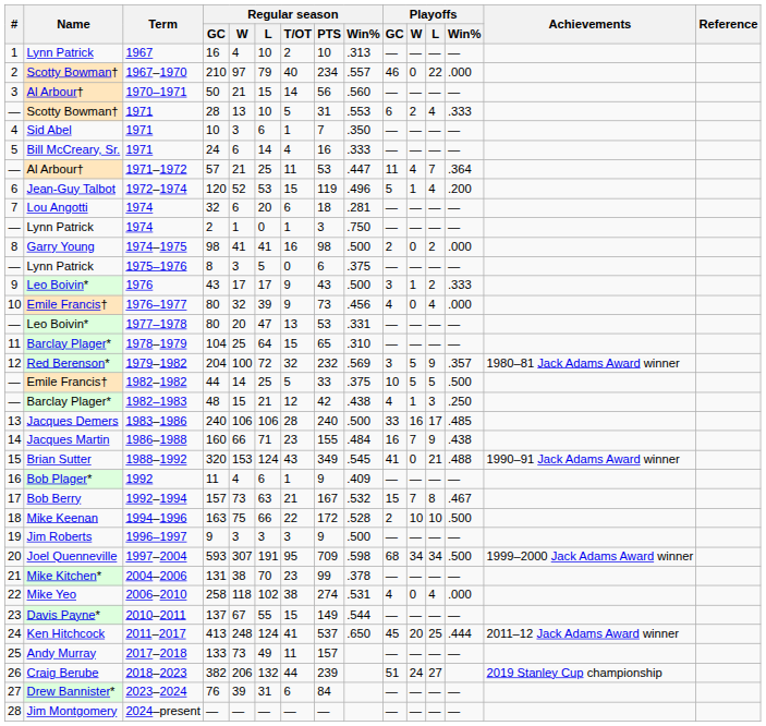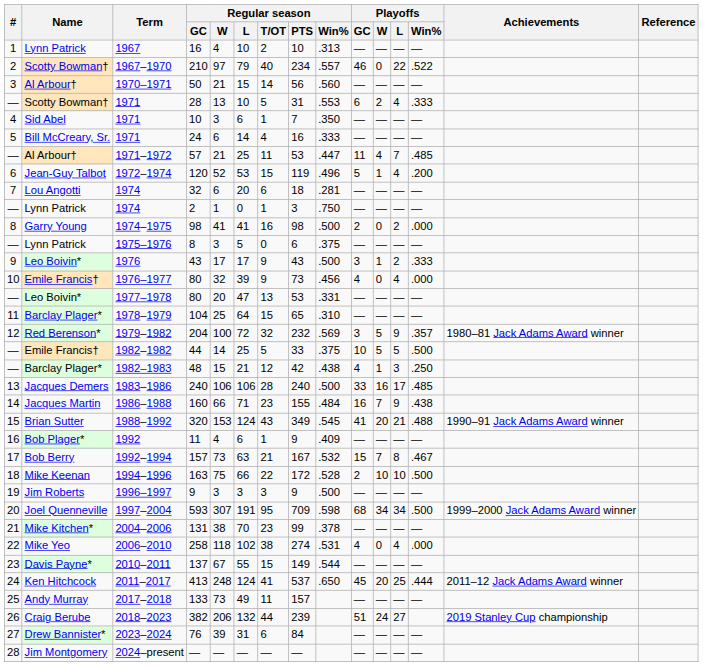 <table class="wikitable">
 <tr>
 <th rowspan="2">#</th>
 <th rowspan="2">Name</th>
 <th rowspan="2">Term</th>
 <th colspan="6">Regular season</th>
 <th colspan="4">Playoffs</th>
 <th rowspan="2">Achievements</th>
 <th rowspan="2">Reference</th>
 </tr>
 <tr>
 <th>GC</th>
 <th>W</th>
 <th>L</th>
 <th>T/OT</th>
 <th>PTS</th>
 <th>Win%</th>
 <th>GC</th>
 <th>W</th>
 <th>L</th>
 <th>Win%</th>
 </tr>
 <tr>
 <td align=center>1</td>
 <td><a href='#'>Lynn Patrick</a></td>
 <td><a href='#'>1967</a></td>
 <td>16</td>
 <td>4</td>
 <td>10</td>
 <td>2</td>
 <td>10</td>
 <td>.313</td>
 <td>—</td>
 <td>—</td>
 <td>—</td>
 <td>—</td>
 <td></td>
 <td align=center></td>
 </tr>
 <tr>
 <td align=center>2</td>
 <td style="background-color:#FFE6BD"><a href='#'>Scotty Bowman</a>†</td>
 <td><a href='#'>1967</a>–<a href='#'>1970</a></td>
 <td>210</td>
 <td>97</td>
 <td>79</td>
 <td>40</td>
 <td>234</td>
 <td>.557</td>
 <td>46</td>
 <td>0</td>
 <td>22</td>
-<td>.000</td>
+<td>.522</td>
 <td></td>
 <td align=center></td>
 </tr>
 <tr>
 <td align=center>3</td>
 <td style="background-color:#FFE6BD"><a href='#'>Al Arbour</a>†</td>
 <td><a href='#'>1970–1971</a></td>
 <td>50</td>
 <td>21</td>
 <td>15</td>
 <td>14</td>
 <td>56</td>
 <td>.560</td>
 <td>—</td>
 <td>—</td>
 <td>—</td>
 <td>—</td>
 <td></td>
 <td align=center></td>
 </tr>
 <tr>
 <td align=center>—</td>
 <td style="background-color:#FFE6BD">Scotty Bowman†</td>
 <td><a href='#'>1971</a></td>
 <td>28</td>
 <td>13</td>
 <td>10</td>
 <td>5</td>
 <td>31</td>
 <td>.553</td>
 <td>6</td>
 <td>2</td>
 <td>4</td>
 <td>.333</td>
 <td></td>
 <td align=center></td>
 </tr>
 <tr>
 <td align=center>4</td>
 <td><a href='#'>Sid Abel</a></td>
 <td><a href='#'>1971</a></td>
 <td>10</td>
 <td>3</td>
 <td>6</td>
 <td>1</td>
 <td>7</td>
 <td>.350</td>
 <td>—</td>
 <td>—</td>
 <td>—</td>
 <td>—</td>
 <td></td>
 <td align=center></td>
 </tr>
 <tr>
 <td align=center>5</td>
 <td><a href='#'>Bill McCreary, Sr.</a></td>
 <td><a href='#'>1971</a></td>
 <td>24</td>
 <td>6</td>
 <td>14</td>
 <td>4</td>
 <td>16</td>
 <td>.333</td>
 <td>—</td>
 <td>—</td>
 <td>—</td>
 <td>—</td>
 <td></td>
 <td align=center></td>
 </tr>
 <tr>
 <td align=center>—</td>
 <td style="background-color:#FFE6BD">Al Arbour†</td>
 <td><a href='#'>1971</a>–<a href='#'>1972</a></td>
 <td>57</td>
 <td>21</td>
 <td>25</td>
 <td>11</td>
 <td>53</td>
 <td>.447</td>
 <td>11</td>
 <td>4</td>
 <td>7</td>
-<td>.364</td>
+<td>.485</td>
 <td></td>
 <td align=center></td>
 </tr>
 <tr>
 <td align=center>6</td>
 <td><a href='#'>Jean-Guy Talbot</a></td>
 <td><a href='#'>1972</a>–<a href='#'>1974</a></td>
 <td>120</td>
 <td>52</td>
 <td>53</td>
 <td>15</td>
 <td>119</td>
 <td>.496</td>
 <td>5</td>
 <td>1</td>
 <td>4</td>
 <td>.200</td>
 <td></td>
 <td align=center></td>
 </tr>
 <tr>
 <td align=center>7</td>
 <td><a href='#'>Lou Angotti</a></td>
 <td><a href='#'>1974</a></td>
 <td>32</td>
 <td>6</td>
 <td>20</td>
 <td>6</td>
 <td>18</td>
 <td>.281</td>
 <td>—</td>
 <td>—</td>
 <td>—</td>
 <td>—</td>
 <td></td>
 <td align=center></td>
 </tr>
 <tr>
 <td align=center>—</td>
 <td>Lynn Patrick</td>
 <td><a href='#'>1974</a></td>
 <td>2</td>
 <td>1</td>
 <td>0</td>
 <td>1</td>
 <td>3</td>
 <td>.750</td>
 <td>—</td>
 <td>—</td>
 <td>—</td>
 <td>—</td>
 <td></td>
 <td align=center></td>
 </tr>
 <tr>
 <td align=center>8</td>
 <td><a href='#'>Garry Young</a></td>
 <td><a href='#'>1974</a>–<a href='#'>1975</a></td>
 <td>98</td>
 <td>41</td>
 <td>41</td>
 <td>16</td>
 <td>98</td>
 <td>.500</td>
 <td>2</td>
 <td>0</td>
 <td>2</td>
 <td>.000</td>
 <td></td>
 <td align=center></td>
 </tr>
 <tr>
 <td align=center>—</td>
 <td>Lynn Patrick</td>
 <td><a href='#'>1975–1976</a></td>
 <td>8</td>
 <td>3</td>
 <td>5</td>
 <td>0</td>
 <td>6</td>
 <td>.375</td>
 <td>—</td>
 <td>—</td>
 <td>—</td>
 <td>—</td>
 <td></td>
 <td align=center></td>
 </tr>
 <tr>
 <td align=center>9</td>
 <td style="background-color:#ddffdd"><a href='#'>Leo Boivin</a>*</td>
 <td><a href='#'>1976</a></td>
 <td>43</td>
 <td>17</td>
 <td>17</td>
 <td>9</td>
 <td>43</td>
 <td>.500</td>
 <td>3</td>
 <td>1</td>
 <td>2</td>
 <td>.333</td>
 <td></td>
 <td align=center></td>
 </tr>
 <tr>
 <td align=center>10</td>
 <td style="background-color:#FFE6BD"><a href='#'>Emile Francis</a>†</td>
 <td><a href='#'>1976–1977</a></td>
 <td>80</td>
 <td>32</td>
 <td>39</td>
 <td>9</td>
 <td>73</td>
 <td>.456</td>
 <td>4</td>
 <td>0</td>
 <td>4</td>
 <td>.000</td>
 <td></td>
 <td align=center></td>
 </tr>
 <tr>
 <td align=center>—</td>
 <td style="background-color:#ddffdd">Leo Boivin*</td>
 <td><a href='#'>1977–1978</a></td>
 <td>80</td>
 <td>20</td>
 <td>47</td>
 <td>13</td>
 <td>53</td>
 <td>.331</td>
 <td>—</td>
 <td>—</td>
 <td>—</td>
 <td>—</td>
 <td></td>
 <td align=center></td>
 </tr>
 <tr>
 <td align=center>11</td>
 <td style="background-color:#ddffdd"><a href='#'>Barclay Plager</a>*</td>
 <td><a href='#'>1978</a>–<a href='#'>1979</a></td>
 <td>104</td>
 <td>25</td>
 <td>64</td>
 <td>15</td>
 <td>65</td>
 <td>.310</td>
 <td>—</td>
 <td>—</td>
 <td>—</td>
 <td>—</td>
 <td></td>
 <td align=center></td>
 </tr>
 <tr>
 <td align=center>12</td>
 <td style="background-color:#ddffdd"><a href='#'>Red Berenson</a>*</td>
 <td><a href='#'>1979</a>–<a href='#'>1982</a></td>
 <td>204</td>
 <td>100</td>
 <td>72</td>
 <td>32</td>
 <td>232</td>
 <td>.569</td>
 <td>3</td>
 <td>5</td>
 <td>9</td>
 <td>.357</td>
 <td>1980–81 <a href='#'>Jack Adams Award</a> winner</td>
 <td align=center></td>
 </tr>
 <tr>
 <td align=center>—</td>
 <td style="background-color:#FFE6BD">Emile Francis†</td>
 <td><a href='#'>1982</a>–<a href='#'>1982</a></td>
 <td>44</td>
 <td>14</td>
 <td>25</td>
 <td>5</td>
 <td>33</td>
 <td>.375</td>
 <td>10</td>
 <td>5</td>
 <td>5</td>
 <td>.500</td>
 <td></td>
 <td align=center></td>
 </tr>
 <tr>
 <td align=center>—</td>
 <td style="background-color:#ddffdd">Barclay Plager*</td>
 <td><a href='#'>1982–1983</a></td>
 <td>48</td>
 <td>15</td>
 <td>21</td>
 <td>12</td>
 <td>42</td>
 <td>.438</td>
 <td>4</td>
 <td>1</td>
 <td>3</td>
 <td>.250</td>
 <td></td>
 <td align=center></td>
 </tr>
 <tr>
 <td align=center>13</td>
 <td><a href='#'>Jacques Demers</a></td>
 <td><a href='#'>1983</a>–<a href='#'>1986</a></td>
 <td>240</td>
 <td>106</td>
 <td>106</td>
 <td>28</td>
 <td>240</td>
 <td>.500</td>
 <td>33</td>
 <td>16</td>
 <td>17</td>
 <td>.485</td>
 <td></td>
 <td align=center></td>
 </tr>
 <tr>
 <td align=center>14</td>
 <td><a href='#'>Jacques Martin</a></td>
 <td><a href='#'>1986</a>–<a href='#'>1988</a></td>
 <td>160</td>
 <td>66</td>
 <td>71</td>
 <td>23</td>
 <td>155</td>
 <td>.484</td>
 <td>16</td>
 <td>7</td>
 <td>9</td>
 <td>.438</td>
 <td></td>
 <td align=center></td>
 </tr>
 <tr>
 <td align=center>15</td>
 <td><a href='#'>Brian Sutter</a></td>
 <td><a href='#'>1988</a>–<a href='#'>1992</a></td>
 <td>320</td>
 <td>153</td>
 <td>124</td>
 <td>43</td>
 <td>349</td>
 <td>.545</td>
 <td>41</td>
-<td>0</td>
+<td>20</td>
 <td>21</td>
 <td>.488</td>
 <td>1990–91 <a href='#'>Jack Adams Award</a> winner</td>
 <td align=center></td>
 </tr>
 <tr>
 <td align=center>16</td>
 <td style="background-color:#ddffdd"><a href='#'>Bob Plager</a>*</td>
 <td><a href='#'>1992</a></td>
 <td>11</td>
 <td>4</td>
 <td>6</td>
 <td>1</td>
 <td>9</td>
 <td>.409</td>
 <td>—</td>
 <td>—</td>
 <td>—</td>
 <td>—</td>
 <td></td>
 <td align=center></td>
 </tr>
 <tr>
 <td align=center>17</td>
 <td><a href='#'>Bob Berry</a></td>
 <td><a href='#'>1992</a>–<a href='#'>1994</a></td>
 <td>157</td>
 <td>73</td>
 <td>63</td>
 <td>21</td>
 <td>167</td>
 <td>.532</td>
 <td>15</td>
 <td>7</td>
 <td>8</td>
 <td>.467</td>
 <td></td>
 <td align=center></td>
 </tr>
 <tr>
 <td align=center>18</td>
 <td><a href='#'>Mike Keenan</a></td>
 <td><a href='#'>1994</a>–<a href='#'>1996</a></td>
 <td>163</td>
 <td>75</td>
 <td>66</td>
 <td>22</td>
 <td>172</td>
 <td>.528</td>
 <td>2</td>
 <td>10</td>
 <td>10</td>
 <td>.500</td>
 <td></td>
 <td align=center></td>
 </tr>
 <tr>
 <td align=center>19</td>
 <td><a href='#'>Jim Roberts</a></td>
 <td><a href='#'>1996–1997</a></td>
 <td>9</td>
 <td>3</td>
 <td>3</td>
 <td>3</td>
 <td>9</td>
 <td>.500</td>
 <td>—</td>
 <td>—</td>
 <td>—</td>
 <td>—</td>
 <td></td>
 <td align=center></td>
 </tr>
 <tr>
 <td align=center>20</td>
 <td><a href='#'>Joel Quenneville</a></td>
 <td><a href='#'>1997</a>–<a href='#'>2004</a></td>
 <td>593</td>
 <td>307</td>
 <td>191</td>
 <td>95</td>
 <td>709</td>
 <td>.598</td>
 <td>68</td>
 <td>34</td>
 <td>34</td>
 <td>.500</td>
 <td>1999–2000 <a href='#'>Jack Adams Award</a> winner</td>
 <td align=center></td>
 </tr>
 <tr>
 <td align=center>21</td>
 <td style="background-color:#ddffdd"><a href='#'>Mike Kitchen</a>*</td>
 <td><a href='#'>2004</a>–<a href='#'>2006</a></td>
 <td>131</td>
 <td>38</td>
 <td>70</td>
 <td>23</td>
 <td>99</td>
 <td>.378</td>
 <td>—</td>
 <td>—</td>
 <td>—</td>
 <td>—</td>
 <td></td>
 <td align=center></td>
 </tr>
 <tr>
 <td align=center>22</td>
 <td><a href='#'>Mike Yeo</a></td>
 <td><a href='#'>2006</a>–<a href='#'>2010</a></td>
 <td>258</td>
 <td>118</td>
 <td>102</td>
 <td>38</td>
 <td>274</td>
 <td>.531</td>
 <td>4</td>
 <td>0</td>
 <td>4</td>
 <td>.000</td>
 <td></td>
 <td align=center></td>
 </tr>
 <tr>
 <td align=center>23</td>
 <td style="background-color:#ddffdd"><a href='#'>Davis Payne</a>*</td>
 <td><a href='#'>2010</a>–<a href='#'>2011</a></td>
 <td>137</td>
 <td>67</td>
 <td>55</td>
 <td>15</td>
 <td>149</td>
 <td>.544</td>
 <td>—</td>
 <td>—</td>
 <td>—</td>
 <td>—</td>
 <td></td>
 <td align=center></td>
 </tr>
 <tr>
 <td align=center>24</td>
 <td><a href='#'>Ken Hitchcock</a></td>
 <td><a href='#'>2011</a>–<a href='#'>2017</a></td>
 <td>413</td>
 <td>248</td>
 <td>124</td>
 <td>41</td>
 <td>537</td>
 <td>.650</td>
 <td>45</td>
 <td>20</td>
 <td>25</td>
 <td>.444</td>
 <td>2011–12 <a href='#'>Jack Adams Award</a> winner</td>
 <td align=center></td>
 </tr>
 <tr>
 <td align=center>25</td>
 <td><a href='#'>Andy Murray</a></td>
 <td><a href='#'>2017</a>–<a href='#'>2018</a></td>
 <td>133</td>
 <td>73</td>
 <td>49</td>
 <td>11</td>
 <td>157</td>
 <td></td>
 <td>—</td>
 <td>—</td>
 <td>—</td>
 <td>—</td>
 <td></td>
 <td align=center></td>
 </tr>
 <tr>
 <td align=center>26</td>
 <td><a href='#'>Craig Berube</a></td>
 <td><a href='#'>2018</a>–<a href='#'>2023</a></td>
 <td>382</td>
 <td>206</td>
 <td>132</td>
 <td>44</td>
 <td>239</td>
 <td></td>
 <td>51</td>
 <td>24</td>
 <td>27</td>
 <td></td>
 <td><a href='#'>2019 Stanley Cup</a> championship</td>
 <td align=center></td>
 </tr>
 <tr>
 <td>27</td>
 <td style="background-color:#ddffdd"><a href='#'>Drew Bannister</a>*</td>
 <td><a href='#'>2023</a>–<a href='#'>2024</a></td>
 <td>76</td>
 <td>39</td>
 <td>31</td>
 <td>6</td>
 <td>84</td>
 <td></td>
 <td>—</td>
 <td>—</td>
 <td>—</td>
 <td>—</td>
 <td></td>
 <td align=center></td>
 </tr>
 <tr>
 <td>28</td>
 <td><a href='#'>Jim Montgomery</a></td>
 <td><a href='#'>2024</a>–present</td>
 <td>—</td>
 <td>—</td>
 <td>—</td>
 <td>—</td>
 <td>—</td>
 <td></td>
 <td>—</td>
 <td>—</td>
 <td>—</td>
 <td>—</td>
 <td></td>
 <td align=center></td>
 </tr>
 </table>
